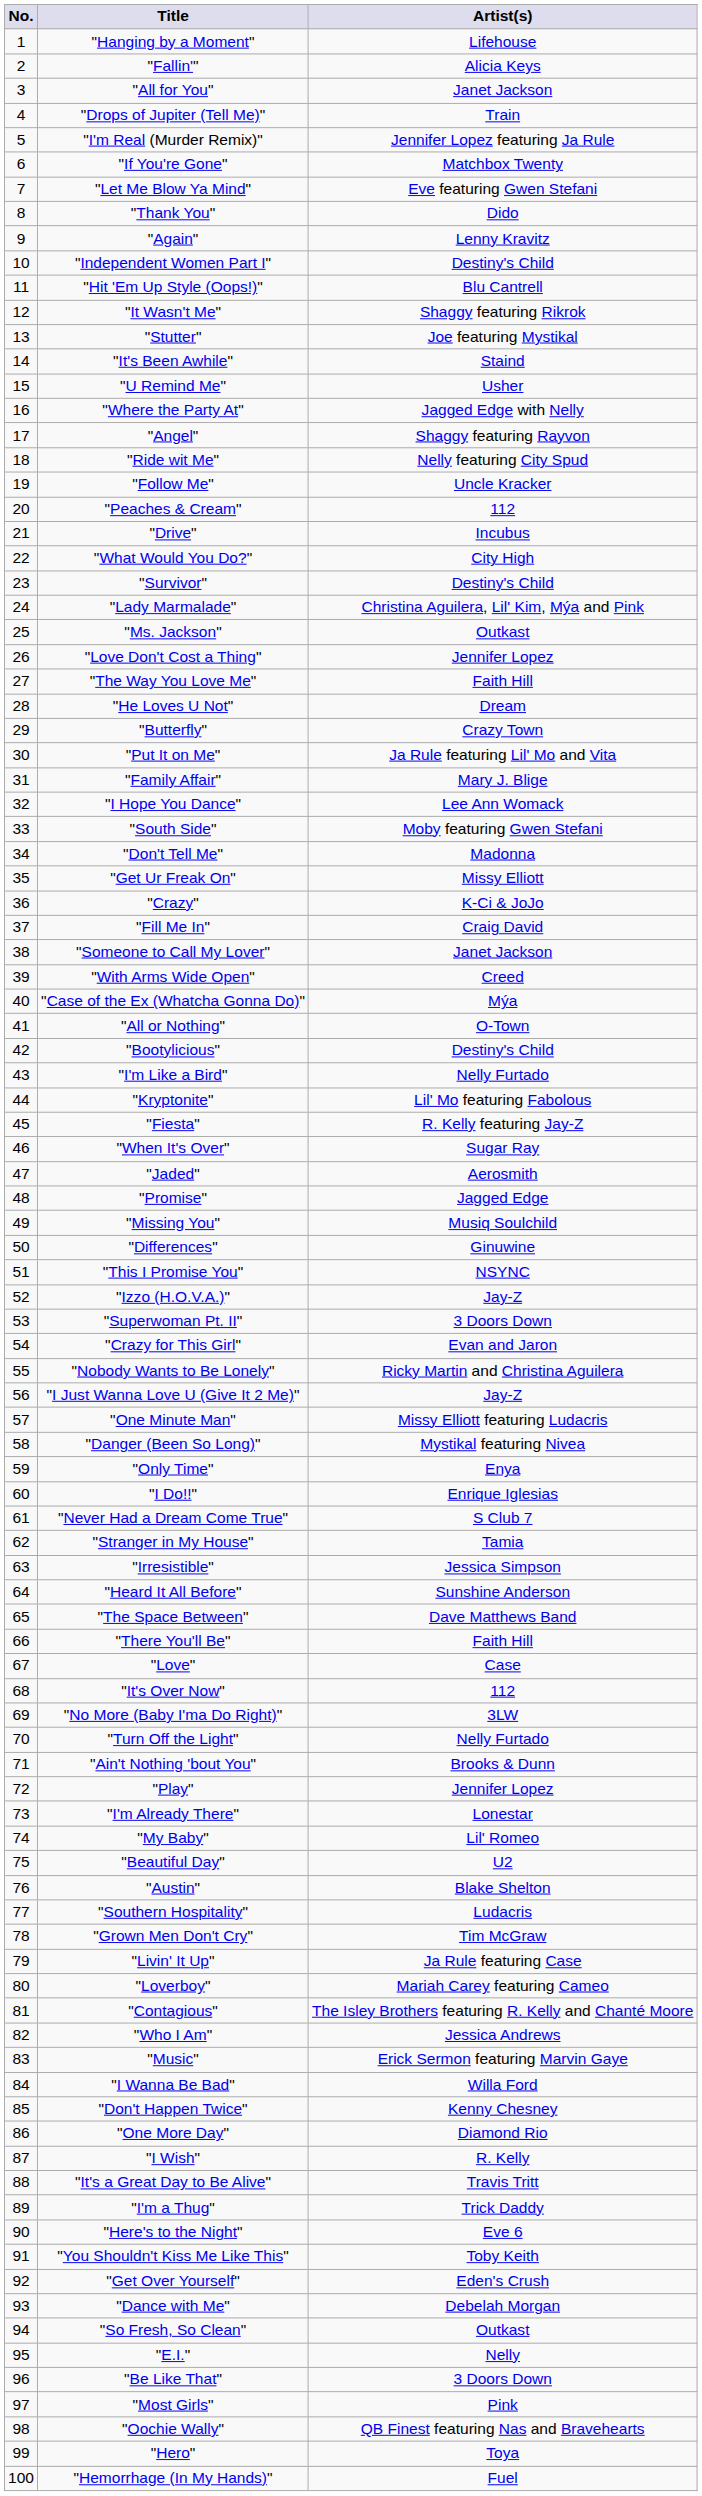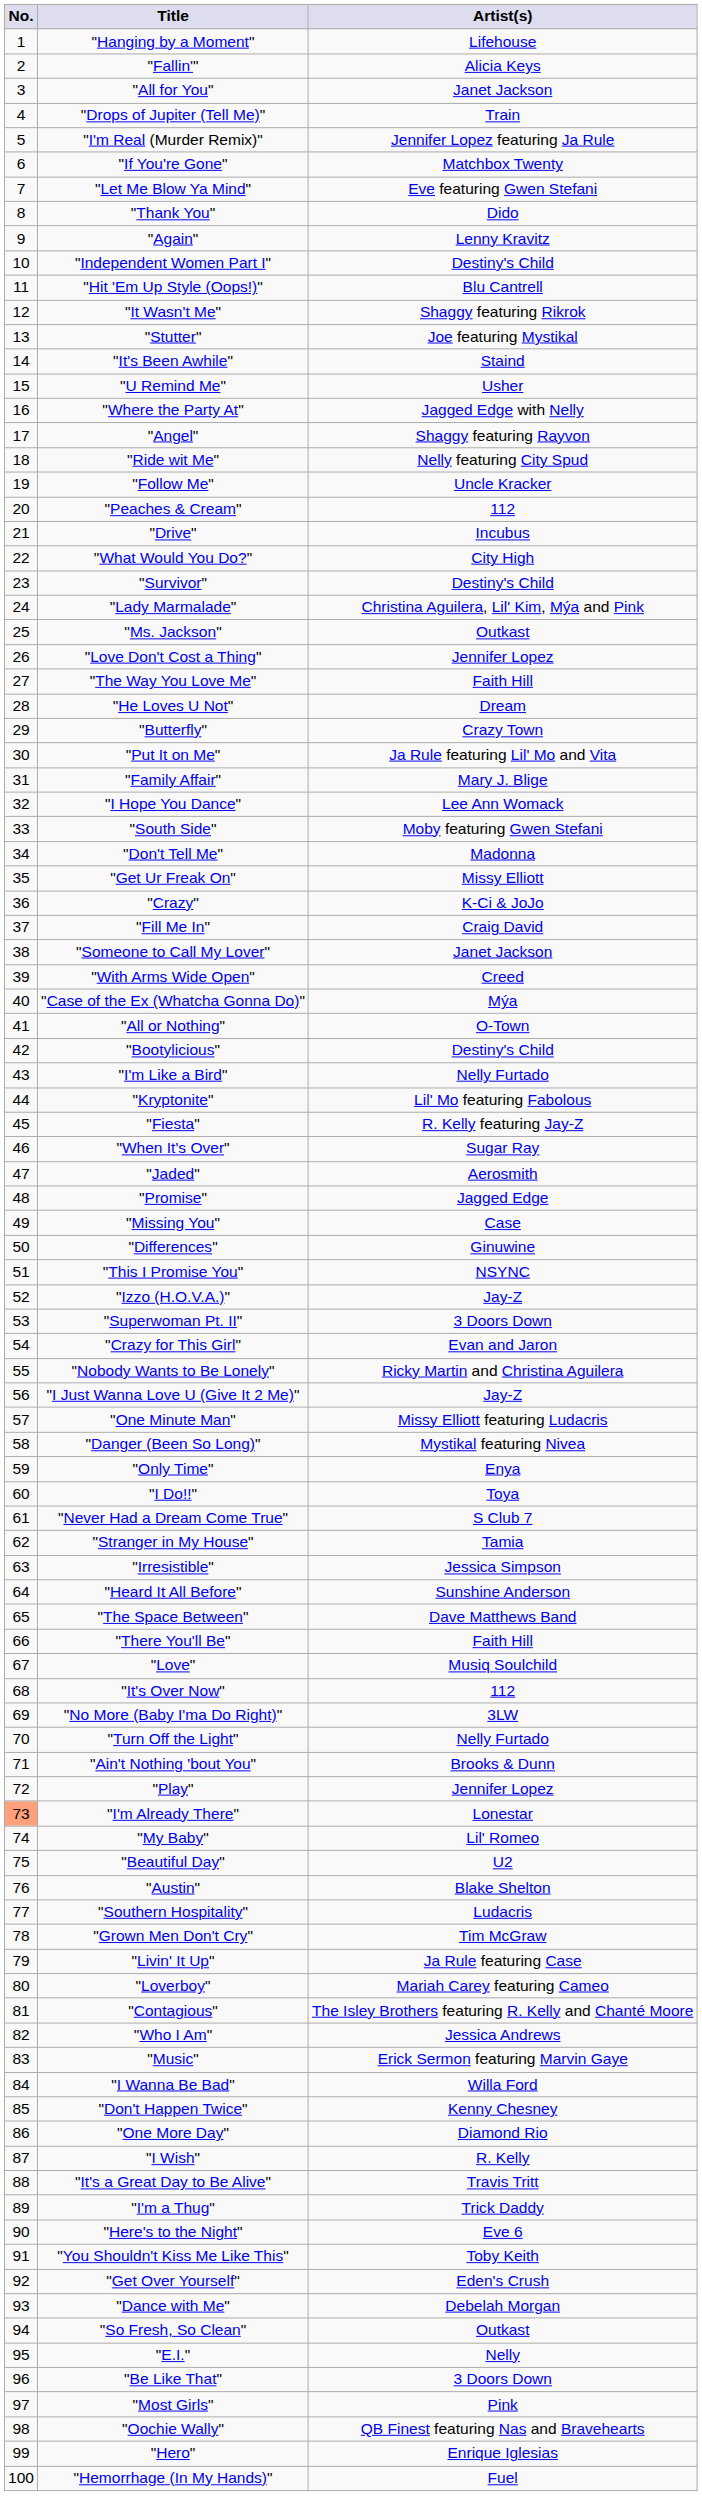 <table class="wikitable sortable" style="text-align: center">
 <tr>
 <th scope="col" style="background:#dde;">No.</th>
 <th scope="col" style="background:#dde;">Title</th>
 <th scope="col" style="background:#dde;">Artist(s)</th>
 </tr>
 <tr>
 <td>1</td>
 <td>"<a href='#'>Hanging by a Moment</a>"</td>
 <td><a href='#'>Lifehouse</a></td>
 </tr>
 <tr>
 <td>2</td>
 <td>"<a href='#'>Fallin'</a>"</td>
 <td><a href='#'>Alicia Keys</a></td>
 </tr>
 <tr>
 <td>3</td>
 <td>"<a href='#'>All for You</a>"</td>
 <td><a href='#'>Janet Jackson</a></td>
 </tr>
 <tr>
 <td>4</td>
 <td>"<a href='#'>Drops of Jupiter (Tell Me)</a>"</td>
 <td><a href='#'>Train</a></td>
 </tr>
 <tr>
 <td>5</td>
 <td>"<a href='#'>I'm Real</a> (Murder Remix)"</td>
 <td><a href='#'>Jennifer Lopez</a> featuring <a href='#'>Ja Rule</a></td>
 </tr>
 <tr>
 <td>6</td>
 <td>"<a href='#'>If You're Gone</a>"</td>
 <td><a href='#'>Matchbox Twenty</a></td>
 </tr>
 <tr>
 <td>7</td>
 <td>"<a href='#'>Let Me Blow Ya Mind</a>"</td>
 <td><a href='#'>Eve</a> featuring <a href='#'>Gwen Stefani</a></td>
 </tr>
 <tr>
 <td>8</td>
 <td>"<a href='#'>Thank You</a>"</td>
 <td><a href='#'>Dido</a></td>
 </tr>
 <tr>
 <td>9</td>
 <td>"<a href='#'>Again</a>"</td>
 <td><a href='#'>Lenny Kravitz</a></td>
 </tr>
 <tr>
 <td>10</td>
 <td>"<a href='#'>Independent Women Part I</a>"</td>
 <td><a href='#'>Destiny's Child</a></td>
 </tr>
 <tr>
 <td>11</td>
 <td>"<a href='#'>Hit 'Em Up Style (Oops!)</a>"</td>
 <td><a href='#'>Blu Cantrell</a></td>
 </tr>
 <tr>
 <td>12</td>
 <td>"<a href='#'>It Wasn't Me</a>"</td>
 <td><a href='#'>Shaggy</a> featuring <a href='#'>Rikrok</a></td>
 </tr>
 <tr>
 <td>13</td>
 <td>"<a href='#'>Stutter</a>"</td>
 <td><a href='#'>Joe</a> featuring <a href='#'>Mystikal</a></td>
 </tr>
 <tr>
 <td>14</td>
 <td>"<a href='#'>It's Been Awhile</a>"</td>
 <td><a href='#'>Staind</a></td>
 </tr>
 <tr>
 <td>15</td>
 <td>"<a href='#'>U Remind Me</a>"</td>
 <td><a href='#'>Usher</a></td>
 </tr>
 <tr>
 <td>16</td>
 <td>"<a href='#'>Where the Party At</a>"</td>
 <td><a href='#'>Jagged Edge</a> with <a href='#'>Nelly</a></td>
 </tr>
 <tr>
 <td>17</td>
 <td>"<a href='#'>Angel</a>"</td>
 <td><a href='#'>Shaggy</a> featuring <a href='#'>Rayvon</a></td>
 </tr>
 <tr>
 <td>18</td>
 <td>"<a href='#'>Ride wit Me</a>"</td>
 <td><a href='#'>Nelly</a> featuring <a href='#'>City Spud</a></td>
 </tr>
 <tr>
 <td>19</td>
 <td>"<a href='#'>Follow Me</a>"</td>
 <td><a href='#'>Uncle Kracker</a></td>
 </tr>
 <tr>
 <td>20</td>
 <td>"<a href='#'>Peaches & Cream</a>"</td>
 <td><a href='#'>112</a></td>
 </tr>
 <tr>
 <td>21</td>
 <td>"<a href='#'>Drive</a>"</td>
 <td><a href='#'>Incubus</a></td>
 </tr>
 <tr>
 <td>22</td>
 <td>"<a href='#'>What Would You Do?</a>"</td>
 <td><a href='#'>City High</a></td>
 </tr>
 <tr>
 <td>23</td>
 <td>"<a href='#'>Survivor</a>"</td>
 <td><a href='#'>Destiny's Child</a></td>
 </tr>
 <tr>
 <td>24</td>
 <td>"<a href='#'>Lady Marmalade</a>"</td>
 <td><a href='#'>Christina Aguilera</a>, <a href='#'>Lil' Kim</a>, <a href='#'>Mýa</a> and <a href='#'>Pink</a></td>
 </tr>
 <tr>
 <td>25</td>
 <td>"<a href='#'>Ms. Jackson</a>"</td>
 <td><a href='#'>Outkast</a></td>
 </tr>
 <tr>
 <td>26</td>
 <td>"<a href='#'>Love Don't Cost a Thing</a>"</td>
 <td><a href='#'>Jennifer Lopez</a></td>
 </tr>
 <tr>
 <td>27</td>
 <td>"<a href='#'>The Way You Love Me</a>"</td>
 <td><a href='#'>Faith Hill</a></td>
 </tr>
 <tr>
 <td>28</td>
 <td>"<a href='#'>He Loves U Not</a>"</td>
 <td><a href='#'>Dream</a></td>
 </tr>
 <tr>
 <td>29</td>
 <td>"<a href='#'>Butterfly</a>"</td>
 <td><a href='#'>Crazy Town</a></td>
 </tr>
 <tr>
 <td>30</td>
 <td>"<a href='#'>Put It on Me</a>"</td>
 <td><a href='#'>Ja Rule</a> featuring <a href='#'>Lil' Mo</a> and <a href='#'>Vita</a></td>
 </tr>
 <tr>
 <td>31</td>
 <td>"<a href='#'>Family Affair</a>"</td>
 <td><a href='#'>Mary J. Blige</a></td>
 </tr>
 <tr>
 <td>32</td>
 <td>"<a href='#'>I Hope You Dance</a>"</td>
 <td><a href='#'>Lee Ann Womack</a></td>
 </tr>
 <tr>
 <td>33</td>
 <td>"<a href='#'>South Side</a>"</td>
 <td><a href='#'>Moby</a> featuring <a href='#'>Gwen Stefani</a></td>
 </tr>
 <tr>
 <td>34</td>
 <td>"<a href='#'>Don't Tell Me</a>"</td>
 <td><a href='#'>Madonna</a></td>
 </tr>
 <tr>
 <td>35</td>
 <td>"<a href='#'>Get Ur Freak On</a>"</td>
 <td><a href='#'>Missy Elliott</a></td>
 </tr>
 <tr>
 <td>36</td>
 <td>"<a href='#'>Crazy</a>"</td>
 <td><a href='#'>K-Ci & JoJo</a></td>
 </tr>
 <tr>
 <td>37</td>
 <td>"<a href='#'>Fill Me In</a>"</td>
 <td><a href='#'>Craig David</a></td>
 </tr>
 <tr>
 <td>38</td>
 <td>"<a href='#'>Someone to Call My Lover</a>"</td>
 <td><a href='#'>Janet Jackson</a></td>
 </tr>
 <tr>
 <td>39</td>
 <td>"<a href='#'>With Arms Wide Open</a>"</td>
 <td><a href='#'>Creed</a></td>
 </tr>
 <tr>
 <td>40</td>
 <td>"<a href='#'>Case of the Ex (Whatcha Gonna Do)</a>"</td>
 <td><a href='#'>Mýa</a></td>
 </tr>
 <tr>
 <td>41</td>
 <td>"<a href='#'>All or Nothing</a>"</td>
 <td><a href='#'>O-Town</a></td>
 </tr>
 <tr>
 <td>42</td>
 <td>"<a href='#'>Bootylicious</a>"</td>
 <td><a href='#'>Destiny's Child</a></td>
 </tr>
 <tr>
 <td>43</td>
 <td>"<a href='#'>I'm Like a Bird</a>"</td>
 <td><a href='#'>Nelly Furtado</a></td>
 </tr>
 <tr>
 <td>44</td>
 <td>"<a href='#'>Kryptonite</a>"</td>
 <td><a href='#'>Lil' Mo</a> featuring <a href='#'>Fabolous</a></td>
 </tr>
 <tr>
 <td>45</td>
 <td>"<a href='#'>Fiesta</a>"</td>
 <td><a href='#'>R. Kelly</a> featuring <a href='#'>Jay-Z</a></td>
 </tr>
 <tr>
 <td>46</td>
 <td>"<a href='#'>When It's Over</a>"</td>
 <td><a href='#'>Sugar Ray</a></td>
 </tr>
 <tr>
 <td>47</td>
 <td>"<a href='#'>Jaded</a>"</td>
 <td><a href='#'>Aerosmith</a></td>
 </tr>
 <tr>
 <td>48</td>
 <td>"<a href='#'>Promise</a>"</td>
 <td><a href='#'>Jagged Edge</a></td>
 </tr>
 <tr>
 <td>49</td>
 <td>"<a href='#'>Missing You</a>"</td>
-<td><a href='#'>Musiq Soulchild</a></td>
+<td><a href='#'>Case</a></td>
 </tr>
 <tr>
 <td>50</td>
 <td>"<a href='#'>Differences</a>"</td>
 <td><a href='#'>Ginuwine</a></td>
 </tr>
 <tr>
 <td>51</td>
 <td>"<a href='#'>This I Promise You</a>"</td>
 <td><a href='#'>NSYNC</a></td>
 </tr>
 <tr>
 <td>52</td>
 <td>"<a href='#'>Izzo (H.O.V.A.)</a>"</td>
 <td><a href='#'>Jay-Z</a></td>
 </tr>
 <tr>
 <td>53</td>
 <td>"<a href='#'>Superwoman Pt. II</a>"</td>
 <td><a href='#'>3 Doors Down</a></td>
 </tr>
 <tr>
 <td>54</td>
 <td>"<a href='#'>Crazy for This Girl</a>"</td>
 <td><a href='#'>Evan and Jaron</a></td>
 </tr>
 <tr>
 <td>55</td>
 <td>"<a href='#'>Nobody Wants to Be Lonely</a>"</td>
 <td><a href='#'>Ricky Martin</a> and <a href='#'>Christina Aguilera</a></td>
 </tr>
 <tr>
 <td>56</td>
 <td>"<a href='#'>I Just Wanna Love U (Give It 2 Me)</a>"</td>
 <td><a href='#'>Jay-Z</a></td>
 </tr>
 <tr>
 <td>57</td>
 <td>"<a href='#'>One Minute Man</a>"</td>
 <td><a href='#'>Missy Elliott</a> featuring <a href='#'>Ludacris</a></td>
 </tr>
 <tr>
 <td>58</td>
 <td>"<a href='#'>Danger (Been So Long)</a>"</td>
 <td><a href='#'>Mystikal</a> featuring <a href='#'>Nivea</a></td>
 </tr>
 <tr>
 <td>59</td>
 <td>"<a href='#'>Only Time</a>"</td>
 <td><a href='#'>Enya</a></td>
 </tr>
 <tr>
 <td>60</td>
 <td>"<a href='#'>I Do!!</a>"</td>
-<td><a href='#'>Enrique Iglesias</a></td>
+<td><a href='#'>Toya</a></td>
 </tr>
 <tr>
 <td>61</td>
 <td>"<a href='#'>Never Had a Dream Come True</a>"</td>
 <td><a href='#'>S Club 7</a></td>
 </tr>
 <tr>
 <td>62</td>
 <td>"<a href='#'>Stranger in My House</a>"</td>
 <td><a href='#'>Tamia</a></td>
 </tr>
 <tr>
 <td>63</td>
 <td>"<a href='#'>Irresistible</a>"</td>
 <td><a href='#'>Jessica Simpson</a></td>
 </tr>
 <tr>
 <td>64</td>
 <td>"<a href='#'>Heard It All Before</a>"</td>
 <td><a href='#'>Sunshine Anderson</a></td>
 </tr>
 <tr>
 <td>65</td>
 <td>"<a href='#'>The Space Between</a>"</td>
 <td><a href='#'>Dave Matthews Band</a></td>
 </tr>
 <tr>
 <td>66</td>
 <td>"<a href='#'>There You'll Be</a>"</td>
 <td><a href='#'>Faith Hill</a></td>
 </tr>
 <tr>
 <td>67</td>
 <td>"<a href='#'>Love</a>"</td>
-<td><a href='#'>Case</a></td>
+<td><a href='#'>Musiq Soulchild</a></td>
 </tr>
 <tr>
 <td>68</td>
 <td>"<a href='#'>It's Over Now</a>"</td>
 <td><a href='#'>112</a></td>
 </tr>
 <tr>
 <td>69</td>
 <td>"<a href='#'>No More (Baby I'ma Do Right)</a>"</td>
 <td><a href='#'>3LW</a></td>
 </tr>
 <tr>
 <td>70</td>
 <td>"<a href='#'>Turn Off the Light</a>"</td>
 <td><a href='#'>Nelly Furtado</a></td>
 </tr>
 <tr>
 <td>71</td>
 <td>"<a href='#'>Ain't Nothing 'bout You</a>"</td>
 <td><a href='#'>Brooks & Dunn</a></td>
 </tr>
 <tr>
 <td>72</td>
 <td>"<a href='#'>Play</a>"</td>
 <td><a href='#'>Jennifer Lopez</a></td>
 </tr>
 <tr>
-<td>73</td>
+<td style="background: lightsalmon;">73</td>
 <td>"<a href='#'>I'm Already There</a>"</td>
 <td><a href='#'>Lonestar</a></td>
 </tr>
 <tr>
 <td>74</td>
 <td>"<a href='#'>My Baby</a>"</td>
 <td><a href='#'>Lil' Romeo</a></td>
 </tr>
 <tr>
 <td>75</td>
 <td>"<a href='#'>Beautiful Day</a>"</td>
 <td><a href='#'>U2</a></td>
 </tr>
 <tr>
 <td>76</td>
 <td>"<a href='#'>Austin</a>"</td>
 <td><a href='#'>Blake Shelton</a></td>
 </tr>
 <tr>
 <td>77</td>
 <td>"<a href='#'>Southern Hospitality</a>"</td>
 <td><a href='#'>Ludacris</a></td>
 </tr>
 <tr>
 <td>78</td>
 <td>"<a href='#'>Grown Men Don't Cry</a>"</td>
 <td><a href='#'>Tim McGraw</a></td>
 </tr>
 <tr>
 <td>79</td>
 <td>"<a href='#'>Livin' It Up</a>"</td>
 <td><a href='#'>Ja Rule</a> featuring <a href='#'>Case</a></td>
 </tr>
 <tr>
 <td>80</td>
 <td>"<a href='#'>Loverboy</a>"</td>
 <td><a href='#'>Mariah Carey</a> featuring <a href='#'>Cameo</a></td>
 </tr>
 <tr>
 <td>81</td>
 <td>"<a href='#'>Contagious</a>"</td>
 <td><a href='#'>The Isley Brothers</a> featuring <a href='#'>R. Kelly</a> and <a href='#'>Chanté Moore</a></td>
 </tr>
 <tr>
 <td>82</td>
 <td>"<a href='#'>Who I Am</a>"</td>
 <td><a href='#'>Jessica Andrews</a></td>
 </tr>
 <tr>
 <td>83</td>
 <td>"<a href='#'>Music</a>"</td>
 <td><a href='#'>Erick Sermon</a> featuring <a href='#'>Marvin Gaye</a></td>
 </tr>
 <tr>
 <td>84</td>
 <td>"<a href='#'>I Wanna Be Bad</a>"</td>
 <td><a href='#'>Willa Ford</a></td>
 </tr>
 <tr>
 <td>85</td>
 <td>"<a href='#'>Don't Happen Twice</a>"</td>
 <td><a href='#'>Kenny Chesney</a></td>
 </tr>
 <tr>
 <td>86</td>
 <td>"<a href='#'>One More Day</a>"</td>
 <td><a href='#'>Diamond Rio</a></td>
 </tr>
 <tr>
 <td>87</td>
 <td>"<a href='#'>I Wish</a>"</td>
 <td><a href='#'>R. Kelly</a></td>
 </tr>
 <tr>
 <td>88</td>
 <td>"<a href='#'>It's a Great Day to Be Alive</a>"</td>
 <td><a href='#'>Travis Tritt</a></td>
 </tr>
 <tr>
 <td>89</td>
 <td>"<a href='#'>I'm a Thug</a>"</td>
 <td><a href='#'>Trick Daddy</a></td>
 </tr>
 <tr>
 <td>90</td>
 <td>"<a href='#'>Here's to the Night</a>"</td>
 <td><a href='#'>Eve 6</a></td>
 </tr>
 <tr>
 <td>91</td>
 <td>"<a href='#'>You Shouldn't Kiss Me Like This</a>"</td>
 <td><a href='#'>Toby Keith</a></td>
 </tr>
 <tr>
 <td>92</td>
 <td>"<a href='#'>Get Over Yourself</a>"</td>
 <td><a href='#'>Eden's Crush</a></td>
 </tr>
 <tr>
 <td>93</td>
 <td>"<a href='#'>Dance with Me</a>"</td>
 <td><a href='#'>Debelah Morgan</a></td>
 </tr>
 <tr>
 <td>94</td>
 <td>"<a href='#'>So Fresh, So Clean</a>"</td>
 <td><a href='#'>Outkast</a></td>
 </tr>
 <tr>
 <td>95</td>
 <td>"<a href='#'>E.I.</a>"</td>
 <td><a href='#'>Nelly</a></td>
 </tr>
 <tr>
 <td>96</td>
 <td>"<a href='#'>Be Like That</a>"</td>
 <td><a href='#'>3 Doors Down</a></td>
 </tr>
 <tr>
 <td>97</td>
 <td>"<a href='#'>Most Girls</a>"</td>
 <td><a href='#'>Pink</a></td>
 </tr>
 <tr>
 <td>98</td>
 <td>"<a href='#'>Oochie Wally</a>"</td>
 <td><a href='#'>QB Finest</a> featuring <a href='#'>Nas</a> and <a href='#'>Bravehearts</a></td>
 </tr>
 <tr>
 <td>99</td>
 <td>"<a href='#'>Hero</a>"</td>
-<td><a href='#'>Toya</a></td>
+<td><a href='#'>Enrique Iglesias</a></td>
 </tr>
 <tr>
 <td>100</td>
 <td>"<a href='#'>Hemorrhage (In My Hands)</a>"</td>
 <td><a href='#'>Fuel</a></td>
 </tr>
 </table>
